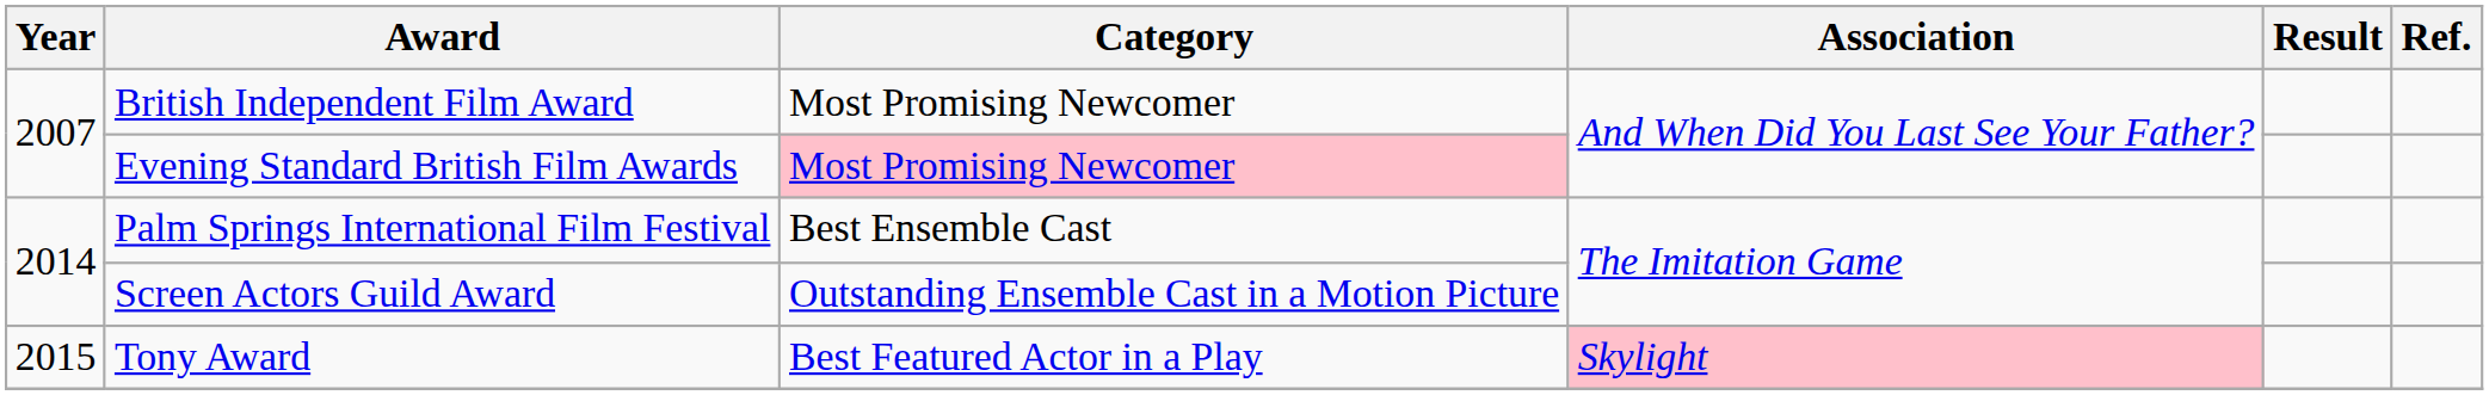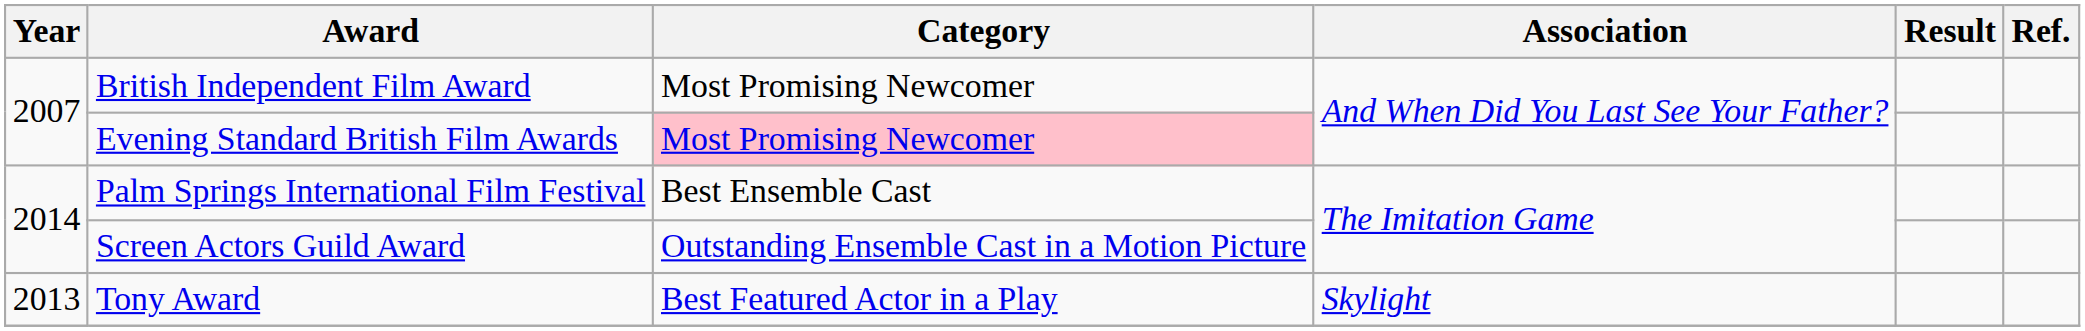 <table class="wikitable">
 <tr>
 <th>Year</th>
 <th>Award</th>
 <th>Category</th>
 <th>Association</th>
 <th>Result</th>
 <th>Ref.</th>
 </tr>
 <tr>
 <td rowspan="2">2007</td>
 <td><a href='#'>British Independent Film Award</a></td>
 <td>Most Promising Newcomer</td>
 <td rowspan="2"><em><a href='#'>And When Did You Last See Your Father?</a></em></td>
 <td></td>
 <td></td>
 </tr>
 <tr>
 <td><a href='#'>Evening Standard British Film Awards</a></td>
 <td style="background: pink;"><a href='#'>Most Promising Newcomer</a></td>
 <td></td>
 <td></td>
 </tr>
 <tr>
 <td rowspan="2">2014</td>
 <td><a href='#'>Palm Springs International Film Festival</a></td>
 <td>Best Ensemble Cast</td>
 <td rowspan="2"><em><a href='#'>The Imitation Game</a></em></td>
 <td></td>
 <td></td>
 </tr>
 <tr>
 <td><a href='#'>Screen Actors Guild Award</a></td>
 <td><a href='#'>Outstanding Ensemble Cast in a Motion Picture</a></td>
 <td></td>
 <td></td>
 </tr>
 <tr>
-<td>2015</td>
+<td>2013</td>
 <td><a href='#'>Tony Award</a></td>
 <td><a href='#'>Best Featured Actor in a Play</a></td>
-<td style="background: pink;"><em><a href='#'>Skylight</a></em></td>
+<td><em><a href='#'>Skylight</a></em></td>
 <td></td>
 <td></td>
 </tr>
 <tr>
 </tr>
 </table>
